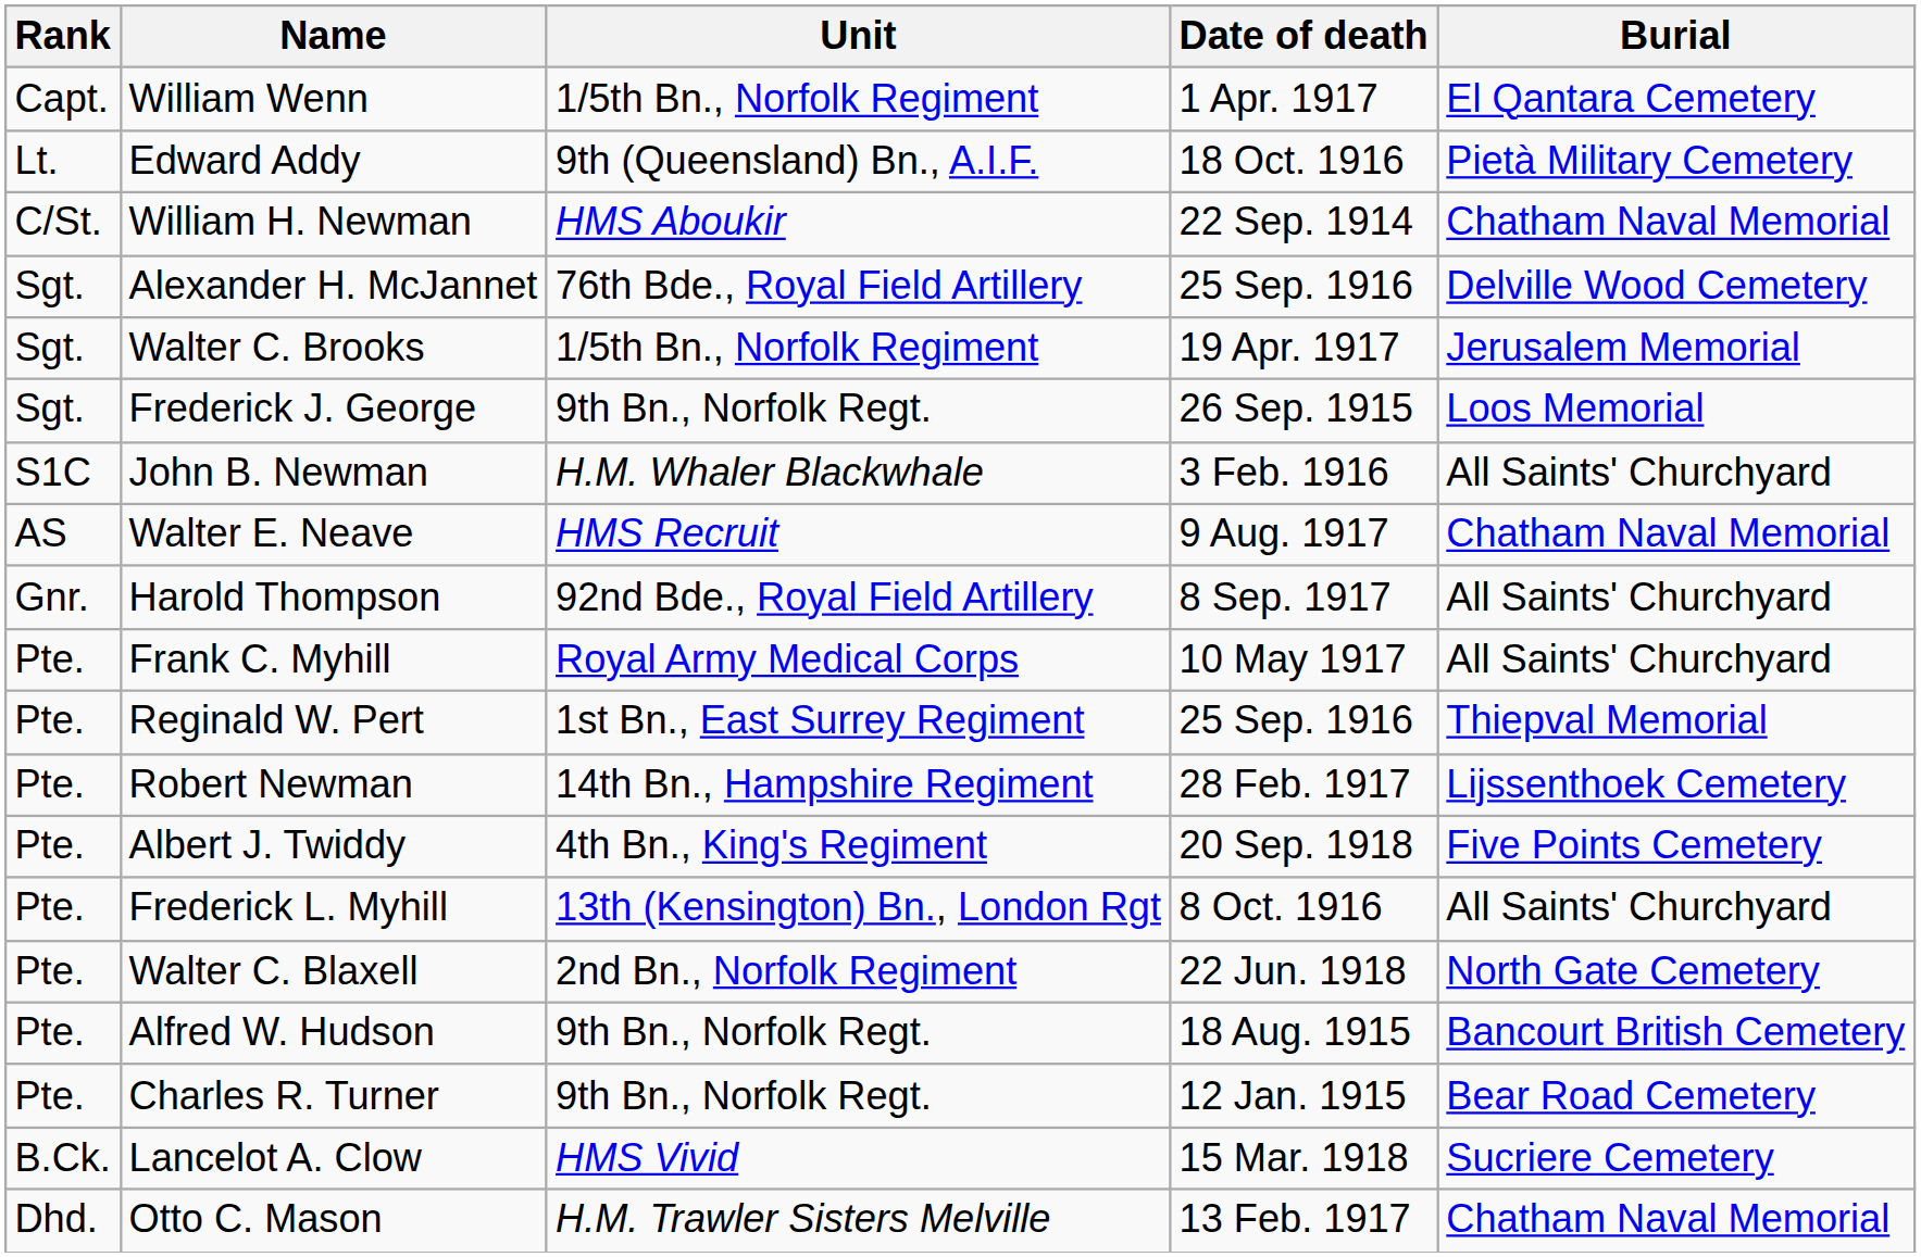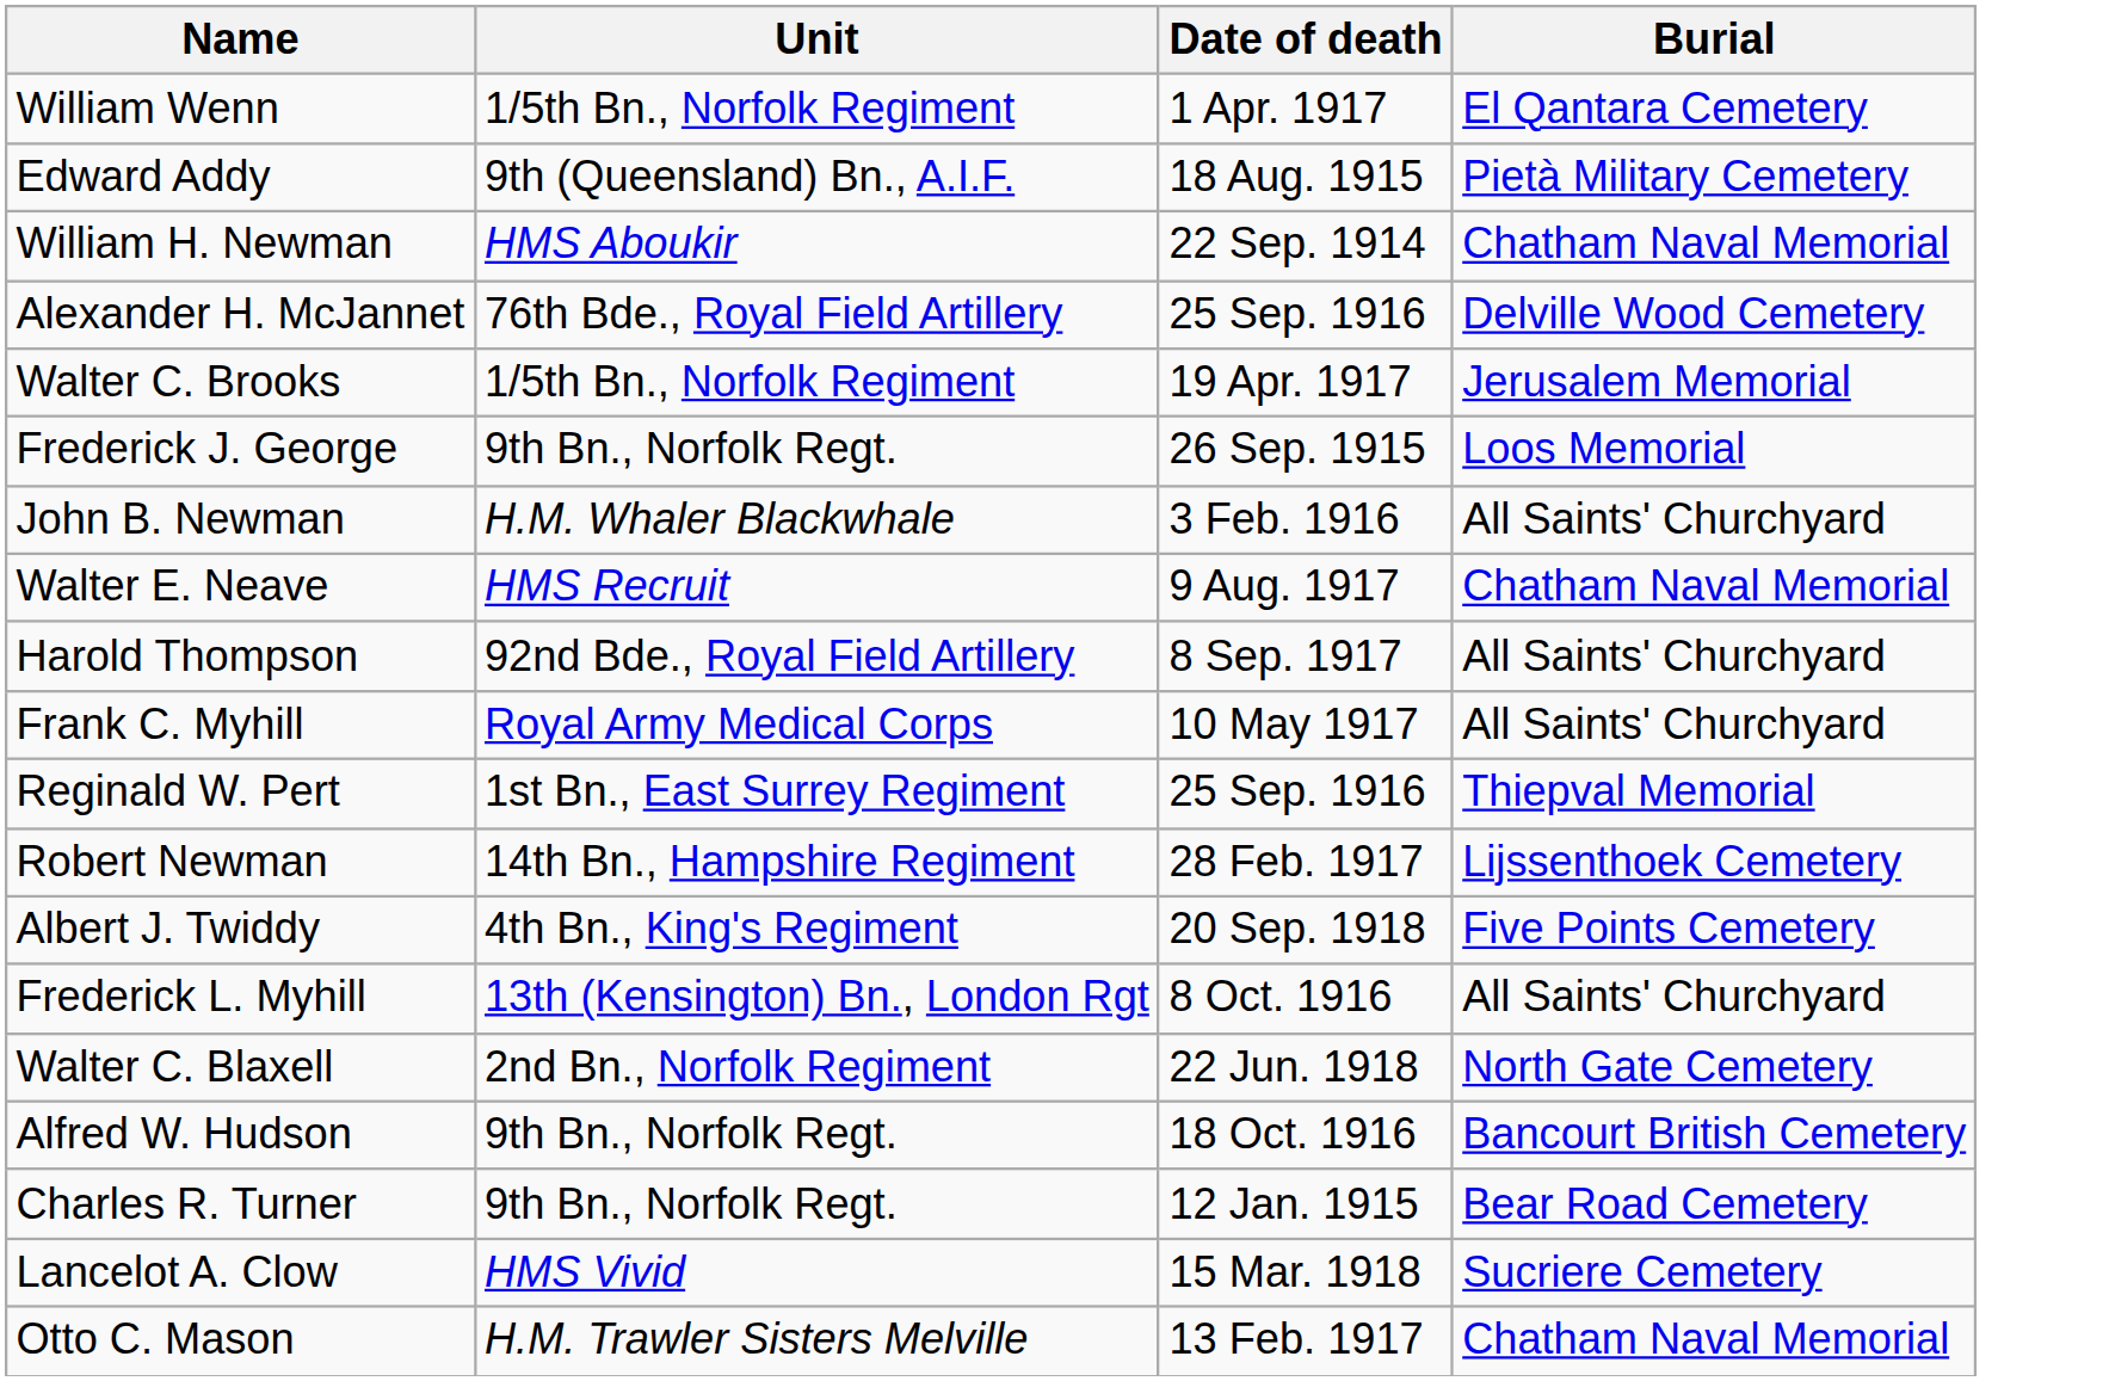 <table class="wikitable">
 <tr>
-<th>Rank</th>
 <th>Name</th>
 <th>Unit</th>
 <th>Date of death</th>
 <th>Burial</th>
 </tr>
 <tr>
-<td>Capt.</td>
 <td>William Wenn</td>
 <td>1/5th Bn., <a href='#'>Norfolk Regiment</a></td>
 <td>1 Apr. 1917</td>
 <td><a href='#'>El Qantara Cemetery</a></td>
 </tr>
 <tr>
-<td>Lt.</td>
 <td>Edward Addy</td>
 <td>9th (Queensland) Bn., <a href='#'>A.I.F.</a></td>
-<td>18 Oct. 1916</td>
+<td>18 Aug. 1915</td>
 <td><a href='#'>Pietà Military Cemetery</a></td>
 </tr>
 <tr>
-<td>C/St.</td>
 <td>William H. Newman</td>
 <td><a href='#'><em>HMS Aboukir</em></a></td>
 <td>22 Sep. 1914</td>
 <td><a href='#'>Chatham Naval Memorial</a></td>
 </tr>
 <tr>
-<td>Sgt.</td>
 <td>Alexander H. McJannet</td>
 <td>76th Bde., <a href='#'>Royal Field Artillery</a></td>
 <td>25 Sep. 1916</td>
 <td><a href='#'>Delville Wood Cemetery</a></td>
 </tr>
 <tr>
-<td>Sgt.</td>
 <td>Walter C. Brooks</td>
 <td>1/5th Bn., <a href='#'>Norfolk Regiment</a></td>
 <td>19 Apr. 1917</td>
 <td><a href='#'>Jerusalem Memorial</a></td>
 </tr>
 <tr>
-<td>Sgt.</td>
 <td>Frederick J. George</td>
 <td>9th Bn., Norfolk Regt.</td>
 <td>26 Sep. 1915</td>
 <td><a href='#'>Loos Memorial</a></td>
 </tr>
 <tr>
-<td>S1C</td>
 <td>John B. Newman</td>
 <td><em>H.M. Whaler Blackwhale</em></td>
 <td>3 Feb. 1916</td>
 <td>All Saints' Churchyard</td>
 </tr>
 <tr>
-<td>AS</td>
 <td>Walter E. Neave</td>
 <td><a href='#'><em>HMS Recruit</em></a></td>
 <td>9 Aug. 1917</td>
 <td><a href='#'>Chatham Naval Memorial</a></td>
 </tr>
 <tr>
-<td>Gnr.</td>
 <td>Harold Thompson</td>
 <td>92nd Bde., <a href='#'>Royal Field Artillery</a></td>
 <td>8 Sep. 1917</td>
 <td>All Saints' Churchyard</td>
 </tr>
 <tr>
-<td>Pte.</td>
 <td>Frank C. Myhill</td>
 <td><a href='#'>Royal Army Medical Corps</a></td>
 <td>10 May 1917</td>
 <td>All Saints' Churchyard</td>
 </tr>
 <tr>
-<td>Pte.</td>
 <td>Reginald W. Pert</td>
 <td>1st Bn., <a href='#'>East Surrey Regiment</a></td>
 <td>25 Sep. 1916</td>
 <td><a href='#'>Thiepval Memorial</a></td>
 </tr>
 <tr>
-<td>Pte.</td>
 <td>Robert Newman</td>
 <td>14th Bn., <a href='#'>Hampshire Regiment</a></td>
 <td>28 Feb. 1917</td>
 <td><a href='#'>Lijssenthoek Cemetery</a></td>
 </tr>
 <tr>
-<td>Pte.</td>
 <td>Albert J. Twiddy</td>
 <td>4th Bn., <a href='#'>King's Regiment</a></td>
 <td>20 Sep. 1918</td>
 <td><a href='#'>Five Points Cemetery</a></td>
 </tr>
 <tr>
-<td>Pte.</td>
 <td>Frederick L. Myhill</td>
 <td><a href='#'>13th (Kensington) Bn.</a>, <a href='#'>London Rgt</a></td>
 <td>8 Oct. 1916</td>
 <td>All Saints' Churchyard</td>
 </tr>
 <tr>
-<td>Pte.</td>
 <td>Walter C. Blaxell</td>
 <td>2nd Bn., <a href='#'>Norfolk Regiment</a></td>
 <td>22 Jun. 1918</td>
 <td><a href='#'>North Gate Cemetery</a></td>
 </tr>
 <tr>
-<td>Pte.</td>
 <td>Alfred W. Hudson</td>
 <td>9th Bn., Norfolk Regt.</td>
-<td>18 Aug. 1915</td>
+<td>18 Oct. 1916</td>
 <td><a href='#'>Bancourt British Cemetery</a></td>
 </tr>
 <tr>
-<td>Pte.</td>
 <td>Charles R. Turner</td>
 <td>9th Bn., Norfolk Regt.</td>
 <td>12 Jan. 1915</td>
 <td><a href='#'>Bear Road Cemetery</a></td>
 </tr>
 <tr>
-<td>B.Ck.</td>
 <td>Lancelot A. Clow</td>
 <td><a href='#'><em>HMS Vivid</em></a></td>
 <td>15 Mar. 1918</td>
 <td><a href='#'>Sucriere Cemetery</a></td>
 </tr>
 <tr>
-<td>Dhd.</td>
 <td>Otto C. Mason</td>
 <td><em>H.M. Trawler Sisters Melville</em></td>
 <td>13 Feb. 1917</td>
 <td><a href='#'>Chatham Naval Memorial</a></td>
 </tr>
 </table>
